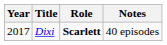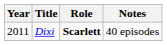 <table class="wikitable sortable">
 <tr>
 <th>Year</th>
 <th>Title</th>
 <th>Role</th>
 <th class="unsortable">Notes</th>
 </tr>
 <tr>
-<td>2017</td>
+<td>2011</td>
 <td><em><a href='#'>Dixi</a></em></td>
 <td><strong>Scarlett</strong></td>
 <td>40 episodes</td>
 </tr>
 </table>
